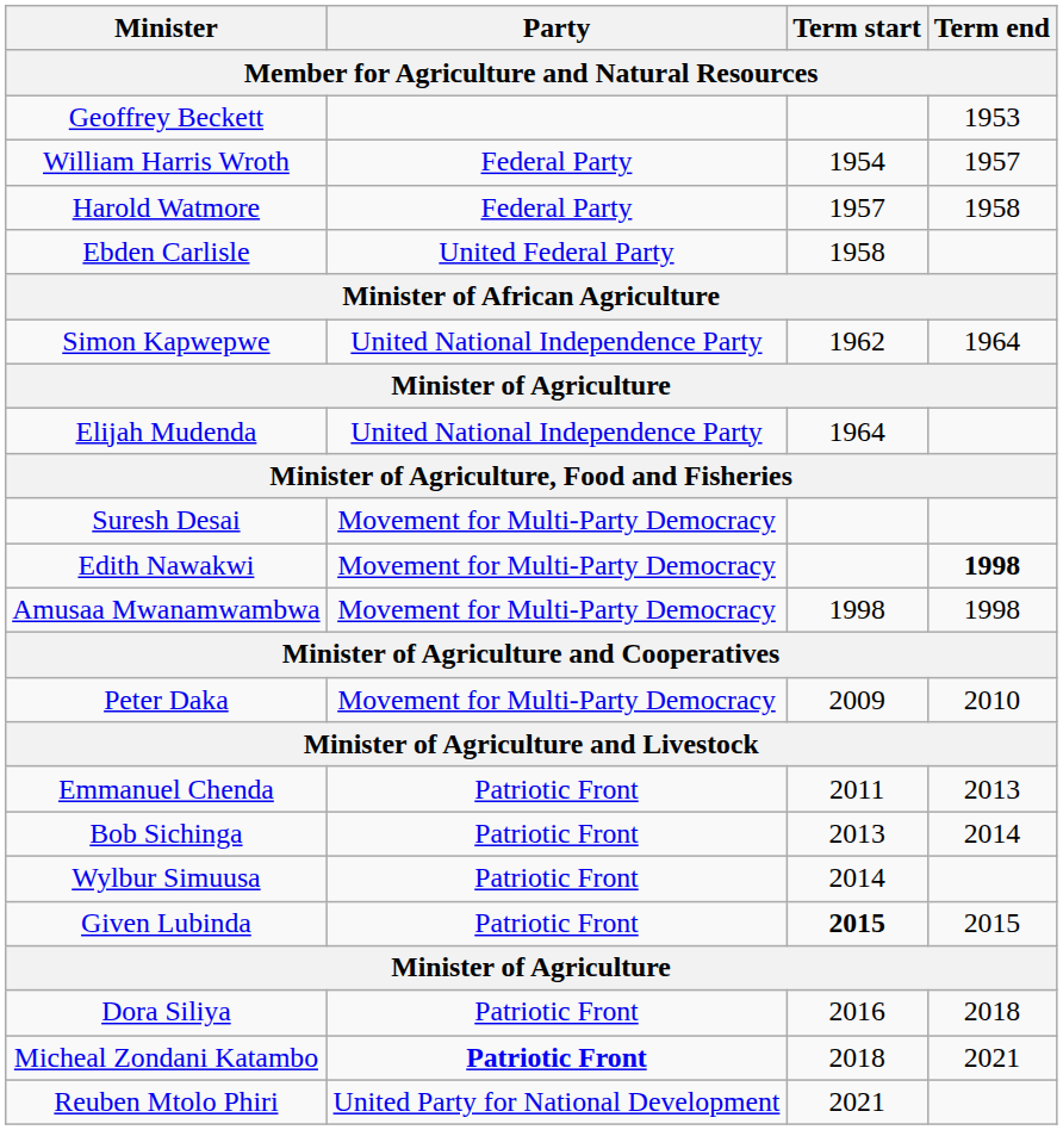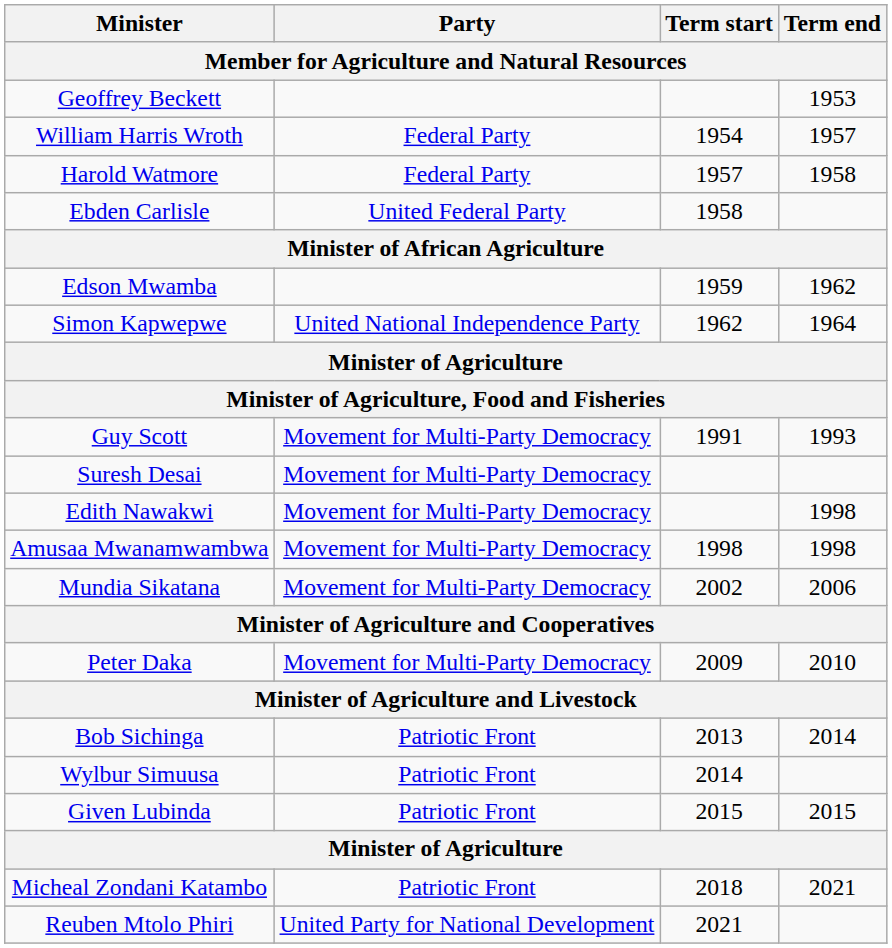 <table class=wikitable style=text-align:center>
 <tr>
 <th>Minister</th>
 <th>Party</th>
 <th>Term start</th>
 <th>Term end</th>
 </tr>
 <tr>
 <th colspan=4>Member for Agriculture and Natural Resources</th>
 </tr>
 <tr>
 <td><a href='#'>Geoffrey Beckett</a></td>
 <td></td>
 <td></td>
 <td>1953</td>
 </tr>
 <tr>
 <td><a href='#'>William Harris Wroth</a></td>
 <td><a href='#'>Federal Party</a></td>
 <td>1954</td>
 <td>1957</td>
 </tr>
 <tr>
 <td><a href='#'>Harold Watmore</a></td>
 <td><a href='#'>Federal Party</a></td>
 <td>1957</td>
 <td>1958</td>
 </tr>
 <tr>
 <td><a href='#'>Ebden Carlisle</a></td>
 <td><a href='#'>United Federal Party</a></td>
 <td>1958</td>
 <td></td>
 </tr>
 <tr>
 <th colspan=4>Minister of African Agriculture</th>
 </tr>
 <tr>
+<td><a href='#'>Edson Mwamba</a></td>
+<td></td>
+<td>1959</td>
+<td>1962</td>
+</tr>
+<tr>
 <td><a href='#'>Simon Kapwepwe</a></td>
 <td><a href='#'>United National Independence Party</a></td>
 <td>1962</td>
 <td>1964</td>
 </tr>
 <tr>
 <th colspan=4>Minister of Agriculture</th>
 </tr>
 <tr>
-<td><a href='#'>Elijah Mudenda</a></td>
-<td><a href='#'>United National Independence Party</a></td>
-<td>1964</td>
-<td></td>
+<th colspan=4>Minister of Agriculture, Food and Fisheries</th>
 </tr>
 <tr>
-<th colspan=4>Minister of Agriculture, Food and Fisheries</th>
+<td><a href='#'>Guy Scott</a></td>
+<td><a href='#'>Movement for Multi-Party Democracy</a></td>
+<td>1991</td>
+<td>1993</td>
 </tr>
 <tr>
 <td><a href='#'>Suresh Desai</a></td>
 <td><a href='#'>Movement for Multi-Party Democracy</a></td>
 <td></td>
 <td></td>
 </tr>
 <tr>
 <td><a href='#'>Edith Nawakwi</a></td>
 <td><a href='#'>Movement for Multi-Party Democracy</a></td>
 <td></td>
-<td><strong>1998</strong></td>
+<td>1998</td>
 </tr>
 <tr>
 <td><a href='#'>Amusaa Mwanamwambwa</a></td>
 <td><a href='#'>Movement for Multi-Party Democracy</a></td>
 <td>1998</td>
 <td>1998</td>
+</tr>
+<tr>
+<td><a href='#'>Mundia Sikatana</a></td>
+<td><a href='#'>Movement for Multi-Party Democracy</a></td>
+<td>2002</td>
+<td>2006</td>
 </tr>
 <tr>
 <th colspan=4>Minister of Agriculture and Cooperatives</th>
 </tr>
 <tr>
 <td><a href='#'>Peter Daka</a></td>
 <td><a href='#'>Movement for Multi-Party Democracy</a></td>
 <td>2009</td>
 <td>2010</td>
 </tr>
 <tr>
 <th colspan=4>Minister of Agriculture and Livestock</th>
-</tr>
-<tr>
-<td><a href='#'>Emmanuel Chenda</a></td>
-<td><a href='#'>Patriotic Front</a></td>
-<td>2011</td>
-<td>2013</td>
 </tr>
 <tr>
 <td><a href='#'>Bob Sichinga</a></td>
 <td><a href='#'>Patriotic Front</a></td>
 <td>2013</td>
 <td>2014</td>
 </tr>
 <tr>
 <td><a href='#'>Wylbur Simuusa</a></td>
 <td><a href='#'>Patriotic Front</a></td>
 <td>2014</td>
 <td></td>
 </tr>
 <tr>
 <td><a href='#'>Given Lubinda</a></td>
 <td><a href='#'>Patriotic Front</a></td>
-<td><strong>2015</strong></td>
+<td>2015</td>
 <td>2015</td>
 </tr>
 <tr>
 <th colspan=4>Minister of Agriculture</th>
 </tr>
 <tr>
-<td><a href='#'>Dora Siliya</a></td>
+<td><a href='#'>Micheal Zondani Katambo</a></td>
 <td><a href='#'>Patriotic Front</a></td>
-<td>2016</td>
-<td>2018</td>
-</tr>
-<tr>
-<td><a href='#'>Micheal Zondani Katambo</a></td>
-<td><strong><a href='#'>Patriotic Front</a></strong></td>
 <td>2018</td>
 <td>2021</td>
 </tr>
 <tr>
 <td><a href='#'>Reuben Mtolo Phiri</a></td>
 <td><a href='#'>United Party for National Development</a></td>
 <td>2021</td>
 <td></td>
 </tr>
 </table>
